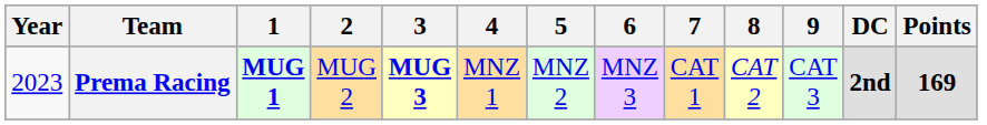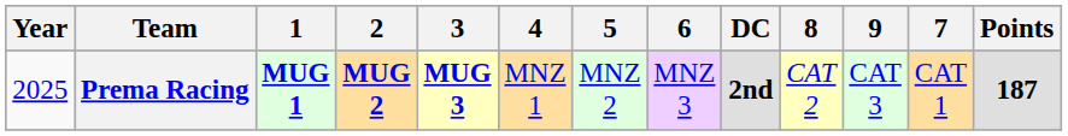 <table class="wikitable" style="text-align:center; font-size:85%;">
 <tr>
 <th>Year</th>
 <th>Team</th>
 <th>1</th>
 <th>2</th>
 <th>3</th>
 <th>4</th>
 <th>5</th>
 <th>6</th>
-<th>7</th>
+<th>DC</th>
 <th>8</th>
 <th>9</th>
-<th>DC</th>
+<th>7</th>
 <th>Points</th>
 </tr>
 <tr>
-<td><a href='#'>2023</a></td>
+<td><a href='#'>2025</a></td>
 <th nowrap><a href='#'>Prema Racing</a></th>
 <td style="background:#DFFFDF;"><strong><a href='#'>MUG<br>1</a><br></strong></td>
-<td style="background:#FFDF9F;"><a href='#'>MUG<br>2</a><br></td>
+<td style="background:#FFDF9F;"><strong><a href='#'>MUG<br>2</a><br></strong></td>
 <td style="background:#FFFFBF;"><strong><a href='#'>MUG<br>3</a></strong><br></td>
 <td style="background:#FFDF9F;"><a href='#'>MNZ<br>1</a><br></td>
 <td style="background:#DFFFDF;"><a href='#'>MNZ<br>2</a><br></td>
 <td style="background:#EFCFFF;"><a href='#'>MNZ<br>3</a><br></td>
-<td style="background:#FFDF9F;"><a href='#'>CAT<br>1</a><br></td>
+<th style="background:#DFDFDF;">2nd</th>
 <td style="background:#FFFFBF;"><em><a href='#'>CAT<br>2</a></em><br></td>
 <td style="background:#DFFFDF;"><a href='#'>CAT<br>3</a><br></td>
-<th style="background:#DFDFDF;">2nd</th>
-<th style="background:#DFDFDF;">169</th>
+<td style="background:#FFDF9F;"><a href='#'>CAT<br>1</a><br></td>
+<th style="background:#DFDFDF;">187</th>
 </tr>
 </table>
